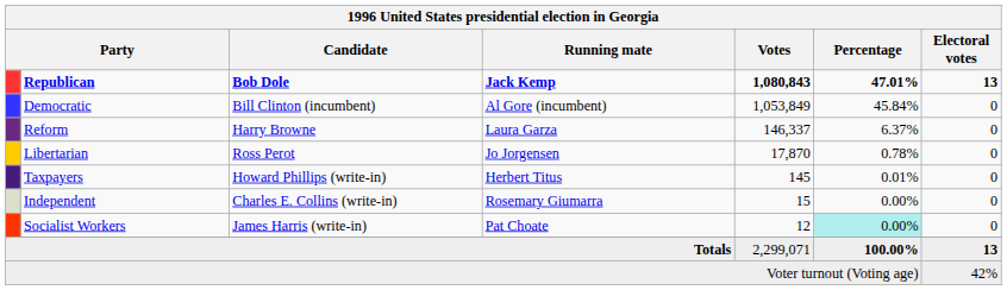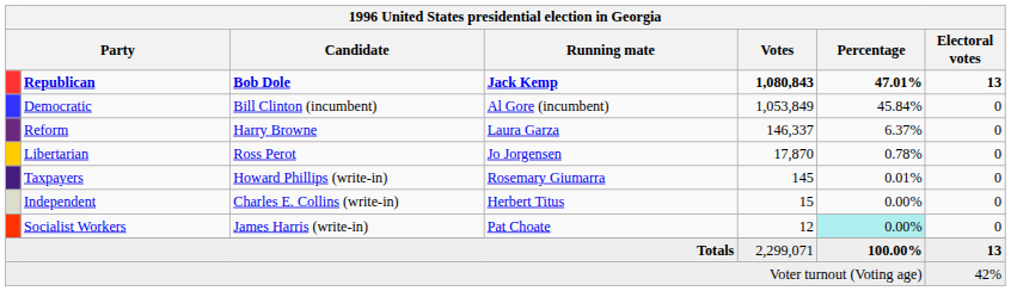 <table class="wikitable" style="font-size: 95%;">
 <tr>
 <th colspan="7">1996 United States presidential election in Georgia</th>
 </tr>
 <tr>
 <th colspan="2" style="width: 15em">Party</th>
 <th style="width: 17em">Candidate</th>
 <th style="width: 17em">Running mate</th>
 <th style="width: 5em">Votes</th>
 <th style="width: 7em">Percentage</th>
 <th style="width: 5em">Electoral votes</th>
 </tr>
 <tr>
 <th style="background-color:#FF3333; width: 3px"></th>
 <td style="width: 130px"><strong><a href='#'>Republican</a></strong></td>
 <td><strong><a href='#'>Bob Dole</a></strong></td>
 <td><strong><a href='#'>Jack Kemp</a></strong></td>
 <td align="right"><strong>1,080,843</strong></td>
 <td align="right"><strong>47.01%</strong></td>
 <td align="right"><strong>13</strong></td>
 </tr>
 <tr>
 <th style="background-color:#3333FF; width: 3px"></th>
 <td style="width: 130px"><a href='#'>Democratic</a></td>
 <td><a href='#'>Bill Clinton</a> (incumbent)</td>
 <td><a href='#'>Al Gore</a> (incumbent)</td>
 <td align="right">1,053,849</td>
 <td align="right">45.84%</td>
 <td align="right">0</td>
 </tr>
 <tr>
 <th style="background-color:#6A287E; width: 3px"></th>
 <td style="width: 130px"><a href='#'>Reform</a></td>
 <td><a href='#'>Harry Browne</a></td>
 <td><a href='#'>Laura Garza</a></td>
 <td align="right">146,337</td>
 <td align="right">6.37%</td>
 <td align="right">0</td>
 </tr>
 <tr>
 <th style="background-color:#FFCC00; width: 3px"></th>
 <td style="width: 130px"><a href='#'>Libertarian</a></td>
 <td><a href='#'>Ross Perot</a></td>
 <td><a href='#'>Jo Jorgensen</a></td>
 <td align="right">17,870</td>
 <td align="right">0.78%</td>
 <td align="right">0</td>
 </tr>
 <tr>
 <th style="background-color:#461B7E; width: 3px"></th>
 <td style="width: 130px"><a href='#'>Taxpayers</a></td>
 <td><a href='#'>Howard Phillips</a> (write-in)</td>
-<td><a href='#'>Herbert Titus</a></td>
+<td><a href='#'>Rosemary Giumarra</a></td>
 <td align="right">145</td>
 <td align="right">0.01%</td>
 <td align="right">0</td>
 </tr>
 <tr>
 <th style="background-color:#DDDDCC; width: 3px"></th>
 <td style="width: 130px"><a href='#'>Independent</a></td>
 <td><a href='#'>Charles E. Collins</a> (write-in)</td>
-<td><a href='#'>Rosemary Giumarra</a></td>
+<td><a href='#'>Herbert Titus</a></td>
 <td align="right">15</td>
 <td align="right">0.00%</td>
 <td align="right">0</td>
 </tr>
 <tr>
 <th style="background-color:#FF3300; width: 3px"></th>
 <td style="width: 130px"><a href='#'>Socialist Workers</a></td>
 <td><a href='#'>James Harris</a> (write-in)</td>
 <td><a href='#'>Pat Choate</a></td>
 <td align="right">12</td>
 <td align="right" style="background: paleturquoise;">0.00%</td>
 <td align="right">0</td>
 </tr>
 <tr>
 </tr>
 <tr bgcolor="#EEEEEE">
 <td colspan="4" align="right"><strong>Totals</strong></td>
 <td align="right">2,299,071</td>
 <td align="right"><strong>100.00%</strong></td>
 <td align="right"><strong>13</strong></td>
 </tr>
 <tr bgcolor="#EEEEEE">
 <td colspan="6" align="right">Voter turnout (Voting age)</td>
 <td colspan="1" align="right">42%</td>
 </tr>
 </table>
